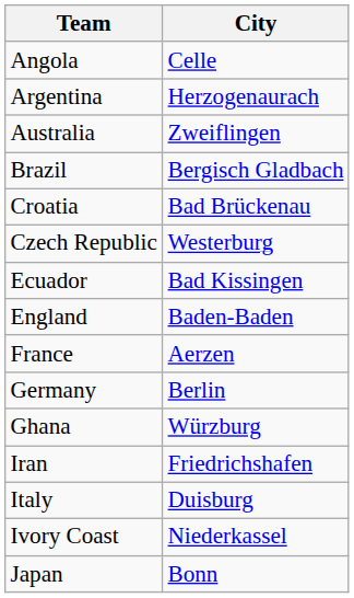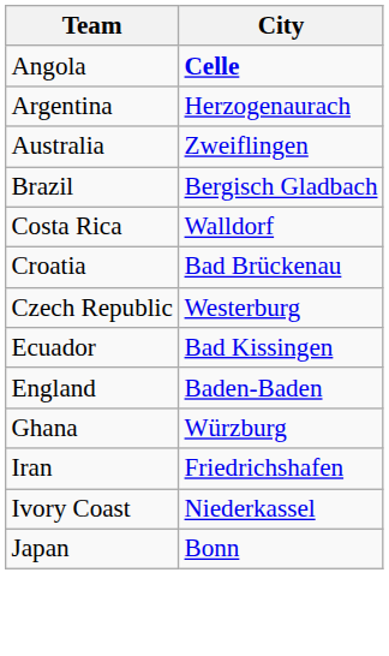 <table class="wikitable">
 <tr>
 <th>Team</th>
 <th>City</th>
 </tr>
 <tr>
 <td>Angola</td>
-<td><a href='#'>Celle</a></td>
+<td><strong><a href='#'>Celle</a></strong></td>
 </tr>
 <tr>
 <td>Argentina</td>
 <td><a href='#'>Herzogenaurach</a></td>
 </tr>
 <tr>
 <td>Australia</td>
 <td><a href='#'>Zweiflingen</a></td>
 </tr>
 <tr>
 <td>Brazil</td>
 <td><a href='#'>Bergisch Gladbach</a></td>
+</tr>
+<tr>
+<td>Costa Rica</td>
+<td><a href='#'>Walldorf</a></td>
 </tr>
 <tr>
 <td>Croatia</td>
 <td><a href='#'>Bad Brückenau</a></td>
 </tr>
 <tr>
 <td>Czech Republic</td>
 <td><a href='#'>Westerburg</a></td>
 </tr>
 <tr>
 <td>Ecuador</td>
 <td><a href='#'>Bad Kissingen</a></td>
 </tr>
 <tr>
 <td>England</td>
 <td><a href='#'>Baden-Baden</a></td>
 </tr>
 <tr>
-<td>France</td>
-<td><a href='#'>Aerzen</a></td>
-</tr>
-<tr>
-<td>Germany</td>
-<td><a href='#'>Berlin</a></td>
-</tr>
-<tr>
 <td>Ghana</td>
 <td><a href='#'>Würzburg</a></td>
 </tr>
 <tr>
 <td>Iran</td>
 <td><a href='#'>Friedrichshafen</a></td>
-</tr>
-<tr>
-<td>Italy</td>
-<td><a href='#'>Duisburg</a></td>
 </tr>
 <tr>
 <td>Ivory Coast</td>
 <td><a href='#'>Niederkassel</a></td>
 </tr>
 <tr>
 <td>Japan</td>
 <td><a href='#'>Bonn</a></td>
 </tr>
 </table>
